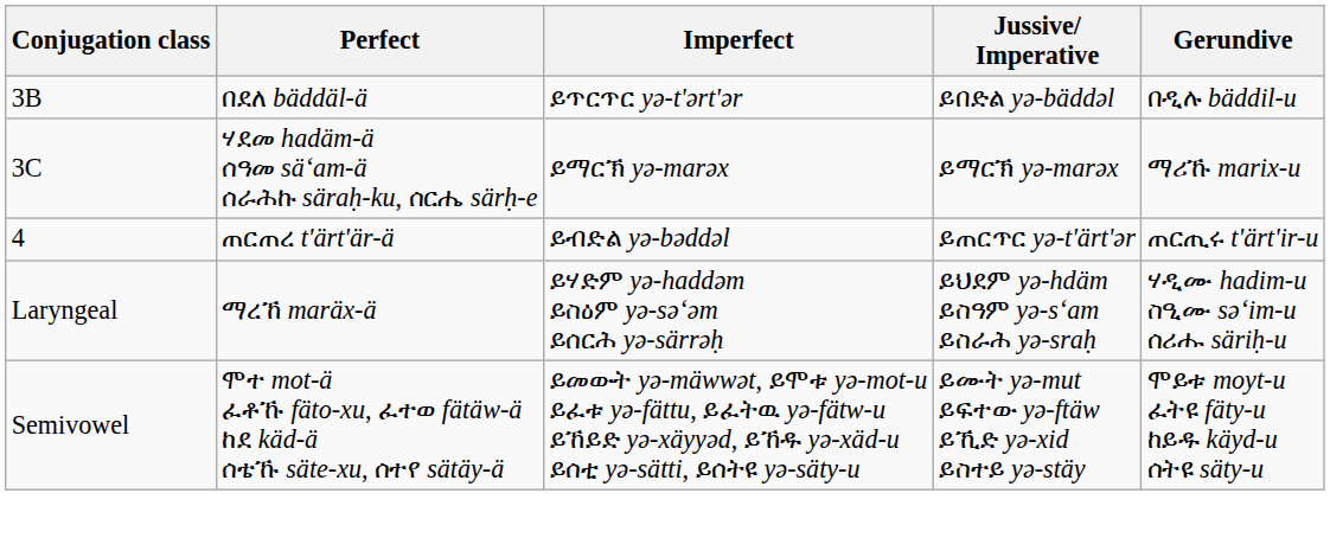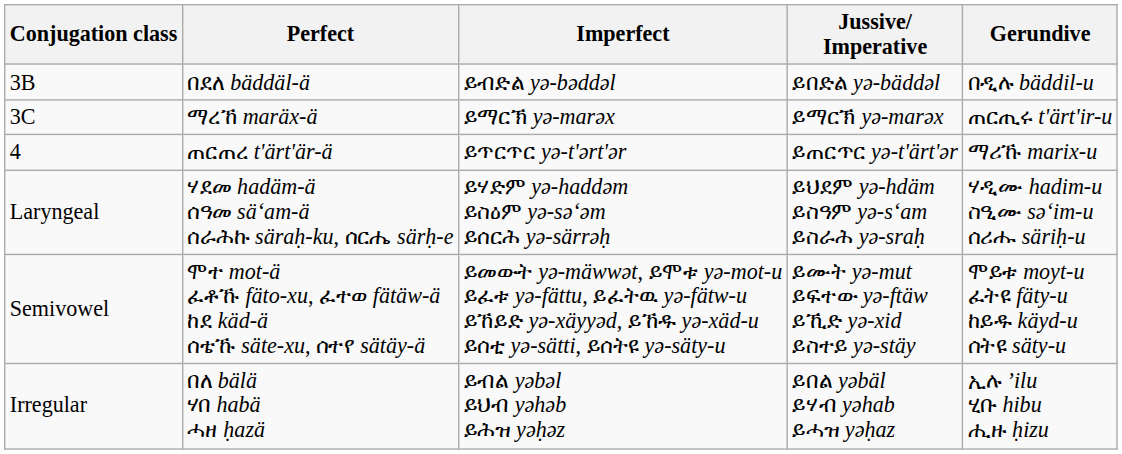 <table class="wikitable">
 <tr>
 <th>Conjugation class</th>
 <th>Perfect</th>
 <th>Imperfect</th>
 <th>Jussive/<br>Imperative</th>
 <th>Gerundive</th>
 </tr>
 <tr>
 <td>3B</td>
 <td>በደለ <em>bäddäl-ä</em></td>
-<td>ይጥርጥር <em>yǝ-t'ǝrt'ǝr</em></td>
+<td>ይብድል <em>yǝ-bǝddǝl</em></td>
 <td>ይበድል <em>yǝ-bäddǝl</em></td>
 <td>በዲሉ <em>bäddil-u</em></td>
 </tr>
 <tr>
 <td>3C</td>
-<td>ሃደመ <em>hadäm-ä</em><br>ሰዓመ <em>sä‘am-ä</em><br>ሰራሕኩ <em>säraḥ-ku</em>, ሰርሔ <em>särḥ-e</em></td>
+<td>ማረኸ <em>maräx-ä</em></td>
 <td>ይማርኽ <em>yǝ-marǝx</em></td>
 <td>ይማርኽ <em>yǝ-marǝx</em></td>
-<td>ማሪኹ <em>marix-u</em></td>
+<td>ጠርጢሩ  <em>t'ärt'ir-u</em></td>
 </tr>
 <tr>
 <td>4</td>
 <td>ጠርጠረ <em>t'ärt'är-ä</em></td>
-<td>ይብድል <em>yǝ-bǝddǝl</em></td>
+<td>ይጥርጥር <em>yǝ-t'ǝrt'ǝr</em></td>
 <td>ይጠርጥር <em>yǝ-t'ärt'ǝr</em></td>
-<td>ጠርጢሩ  <em>t'ärt'ir-u</em></td>
+<td>ማሪኹ <em>marix-u</em></td>
 </tr>
 <tr>
 <td>Laryngeal</td>
-<td>ማረኸ <em>maräx-ä</em></td>
+<td>ሃደመ <em>hadäm-ä</em><br>ሰዓመ <em>sä‘am-ä</em><br>ሰራሕኩ <em>säraḥ-ku</em>, ሰርሔ <em>särḥ-e</em></td>
 <td>ይሃድም <em>yǝ-haddǝm</em><br>ይስዕም <em>yǝ-sǝ‘ǝm</em><br>ይሰርሕ <em>yǝ-särrǝḥ</em></td>
 <td>ይህደም <em>yǝ-hdäm</em><br>ይስዓም <em>yǝ-s‘am</em><br>ይስራሕ <em>yǝ-sraḥ</em></td>
 <td>ሃዲሙ <em>hadim-u</em><br> ስዒሙ <em>sǝ‘im-u</em><br>ሰሪሑ <em>säriḥ-u</em></td>
 </tr>
 <tr>
 <td>Semivowel</td>
 <td>ሞተ <em>mot-ä</em><br>ፈቶኹ <em>fäto-xu</em>, ፈተወ <em>fätäw-ä</em><br> ከደ <em>käd-ä</em><br>ሰቴኹ <em>säte-xu</em>, ሰተየ <em>sätäy-ä</em></td>
 <td>ይመውት <em>yǝ-mäwwǝt</em>, ይሞቱ <em>yǝ-mot-u</em><br>ይፈቱ <em>yǝ-fättu</em>, ይፈትዉ <em>yǝ-fätw-u</em><br>ይኸይድ <em>yǝ-xäyyǝd</em>, ይኸዱ <em>yǝ-xäd-u</em><br>ይሰቲ <em>yǝ-sätti</em>, ይሰትዩ <em>yǝ-säty-u</em></td>
 <td>ይሙት <em>yǝ-mut</em><br>ይፍተው <em>yǝ-ftäw</em><br>ይኺድ <em>yǝ-xid</em><br> ይስተይ <em>yǝ-stäy</em></td>
 <td>ሞይቱ <em>moyt-u</em><br>ፈትዩ <em>fäty-u</em><br>ከይዱ <em>käyd-u</em><br>ሰትዩ <em>säty-u</em></td>
 </tr>
+<tr>
+<td>Irregular</td>
+<td>በለ <em>bälä</em><br>ሃበ <em>habä</em><br>ሓዘ <em>ḥazä</em></td>
+<td>ይብል <em>yǝbǝl</em><br>ይህብ <em>yǝhǝb</em><br>ይሕዝ <em>yǝḥǝz</em></td>
+<td>ይበል <em>yǝbäl</em><br>ይሃብ <em>yǝhab</em><br>ይሓዝ  <em>yǝḥaz</em></td>
+<td>ኢሉ <em>’ilu</em><br>ሂቡ <em>hibu</em><br>ሒዙ <em>ḥizu</em></td>
+</tr>
 </table>
